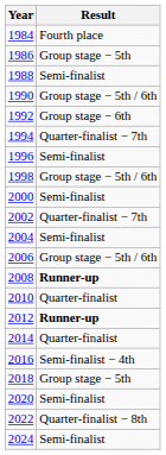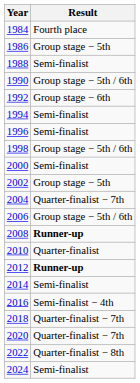 <table class="wikitable">
 <tr>
 <th>Year</th>
 <th>Result</th>
 </tr>
 <tr>
 <td><a href='#'>1984</a></td>
 <td>Fourth place</td>
 </tr>
 <tr>
 <td><a href='#'>1986</a></td>
 <td>Group stage − 5th</td>
 </tr>
 <tr>
 <td><a href='#'>1988</a></td>
 <td> Semi-finalist</td>
 </tr>
 <tr>
 <td><a href='#'>1990</a></td>
 <td>Group stage − 5th / 6th</td>
 </tr>
 <tr>
 <td><a href='#'>1992</a></td>
 <td>Group stage − 6th</td>
 </tr>
 <tr>
 <td><a href='#'>1994</a></td>
-<td>Quarter-finalist − 7th</td>
+<td> Semi-finalist</td>
 </tr>
 <tr>
 <td><a href='#'>1996</a></td>
 <td> Semi-finalist</td>
 </tr>
 <tr>
 <td><a href='#'>1998</a></td>
 <td>Group stage − 5th / 6th</td>
 </tr>
 <tr>
 <td><a href='#'>2000</a></td>
 <td> Semi-finalist</td>
 </tr>
 <tr>
 <td><a href='#'>2002</a></td>
-<td>Quarter-finalist − 7th</td>
+<td>Group stage − 5th</td>
 </tr>
 <tr>
 <td><a href='#'>2004</a></td>
-<td> Semi-finalist</td>
+<td>Quarter-finalist − 7th</td>
 </tr>
 <tr>
 <td><a href='#'>2006</a></td>
 <td>Group stage − 5th / 6th</td>
 </tr>
 <tr>
 <td><a href='#'>2008</a></td>
 <td> <strong>Runner-up</strong></td>
 </tr>
 <tr>
 <td><a href='#'>2010</a></td>
 <td>Quarter-finalist</td>
 </tr>
 <tr>
 <td><a href='#'>2012</a></td>
 <td> <strong>Runner-up</strong></td>
 </tr>
 <tr>
 <td><a href='#'>2014</a></td>
-<td>Quarter-finalist</td>
+<td> Semi-finalist</td>
 </tr>
 <tr>
 <td><a href='#'>2016</a></td>
 <td> Semi-finalist − 4th</td>
 </tr>
 <tr>
 <td><a href='#'>2018</a></td>
-<td>Group stage − 5th</td>
+<td>Quarter-finalist − 7th</td>
 </tr>
 <tr>
 <td><a href='#'>2020</a></td>
-<td> Semi-finalist</td>
+<td>Quarter-finalist − 7th</td>
 </tr>
 <tr>
 <td><a href='#'>2022</a></td>
 <td>Quarter-finalist − 8th</td>
 </tr>
 <tr>
 <td><a href='#'>2024</a></td>
 <td> Semi-finalist</td>
 </tr>
 </table>
